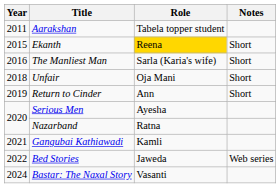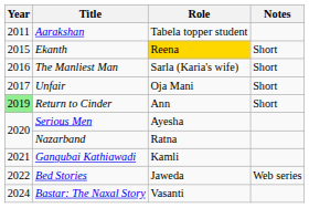 <table class="wikitable sortable">
 <tr>
 <th>Year</th>
 <th>Title</th>
 <th>Role</th>
 <th class="unsortable">Notes</th>
 </tr>
 <tr>
 <td>2011</td>
 <td><em><a href='#'>Aarakshan</a></em></td>
 <td>Tabela topper student</td>
 <td></td>
 </tr>
 <tr>
 <td>2015</td>
 <td><em>Ekanth</em></td>
 <td style="background: gold;">Reena</td>
 <td>Short</td>
 </tr>
 <tr>
 <td>2016</td>
 <td><em>The Manliest Man</em></td>
 <td>Sarla (Karia's wife)</td>
 <td>Short</td>
 </tr>
 <tr>
-<td>2018</td>
+<td>2017</td>
 <td><em>Unfair</em></td>
 <td>Oja Mani</td>
 <td>Short</td>
 </tr>
 <tr>
-<td>2019</td>
+<td style="background: lightgreen;">2019</td>
 <td><em>Return to Cinder</em></td>
 <td>Ann</td>
 <td>Short</td>
 </tr>
 <tr>
 <td rowspan=2>2020</td>
 <td><em><a href='#'>Serious Men</a></em></td>
 <td>Ayesha</td>
 <td></td>
 </tr>
 <tr>
 <td><em>Nazarband</em></td>
 <td>Ratna</td>
 <td></td>
 </tr>
 <tr>
 <td>2021</td>
 <td><em><a href='#'>Gangubai Kathiawadi</a></em></td>
 <td>Kamli</td>
 <td></td>
 </tr>
 <tr>
 <td>2022</td>
 <td><em><a href='#'>Bed Stories</a></em></td>
 <td>Jaweda</td>
 <td>Web series</td>
 </tr>
 <tr>
 <td>2024</td>
 <td><em><a href='#'>Bastar: The Naxal Story</a></td>
 <td>Vasanti</td>
 <td></td>
 </tr>
 </table>
